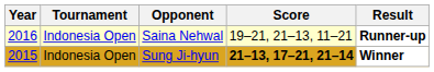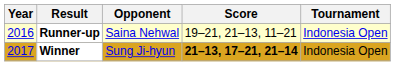 <table class="sortable wikitable" style="font-size: 90%;">
 <tr>
 <th>Year</th>
-<th>Tournament</th>
+<th>Result</th>
 <th>Opponent</th>
 <th>Score</th>
-<th>Result</th>
+<th>Tournament</th>
 </tr>
 <tr style="background:#FFFFCC">
 <td align="center"><a href='#'>2016</a></td>
-<td align="left"><a href='#'>Indonesia Open</a></td>
+<td style="text-align:left; background:white"> <strong>Runner-up</strong></td>
 <td align="left"> <a href='#'>Saina Nehwal</a></td>
 <td align="left">19–21, 21–13, 11–21</td>
-<td style="text-align:left; background:white"> <strong>Runner-up</strong></td>
+<td align="left"><a href='#'>Indonesia Open</a></td>
 </tr>
 <tr style="background:#DAA520">
-<td align="center"><a href='#'>2015</a></td>
-<td align="left">Indonesia Open</td>
+<td align="center"><a href='#'>2017</a></td>
+<td style="text-align:left; background:white"> <strong>Winner</strong></td>
 <td align="left"> <a href='#'>Sung Ji-hyun</a></td>
 <td align="left"><strong>21–13, 17–21, 21–14</strong></td>
-<td style="text-align:left; background:white"> <strong>Winner</strong></td>
+<td align="left">Indonesia Open</td>
 </tr>
 </table>
